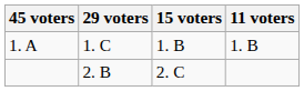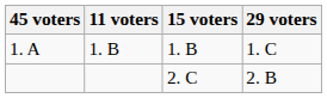 <table class="wikitable">
 <tr>
 <th>45 voters</th>
+<th>11 voters</th>
+<th>15 voters</th>
 <th>29 voters</th>
-<th>15 voters</th>
-<th>11 voters</th>
 </tr>
 <tr>
 <td>1. A</td>
-<td>1. C</td>
 <td>1. B</td>
 <td>1. B</td>
+<td>1. C</td>
 </tr>
 <tr>
 <td></td>
+<td></td>
+<td>2. C</td>
 <td>2. B</td>
-<td>2. C</td>
-<td></td>
 </tr>
 </table>
